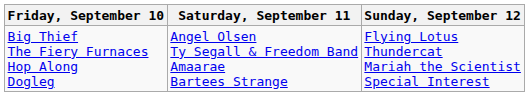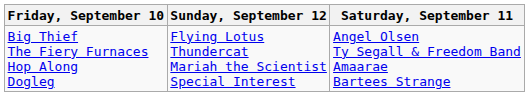 <table class="wikitable">
 <tr>
 <th>Friday, September 10</th>
+<th>Sunday, September 12</th>
 <th>Saturday, September 11</th>
-<th>Sunday, September 12</th>
 </tr>
 <tr valign="top">
 <td><a href='#'>Big Thief</a><br><a href='#'>The Fiery Furnaces</a><br><a href='#'>Hop Along</a><br><a href='#'>Dogleg</a></td>
+<td><a href='#'>Flying Lotus</a><br><a href='#'>Thundercat</a><br><a href='#'>Mariah the Scientist</a><br><a href='#'>Special Interest</a></td>
 <td><a href='#'>Angel Olsen</a><br><a href='#'>Ty Segall & Freedom Band</a><br><a href='#'>Amaarae</a><br><a href='#'>Bartees Strange</a></td>
-<td><a href='#'>Flying Lotus</a><br><a href='#'>Thundercat</a><br><a href='#'>Mariah the Scientist</a><br><a href='#'>Special Interest</a></td>
 </tr>
 </table>
